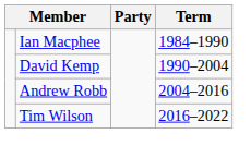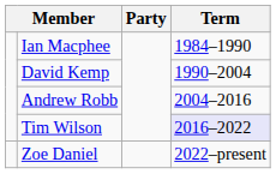 <table class="wikitable">
 <tr>
 <th colspan="2">Member</th>
 <th>Party</th>
 <th>Term</th>
 </tr>
 <tr>
 <td rowspan=4 > </td>
 <td><a href='#'>Ian Macphee</a></td>
 <td rowspan=4></td>
 <td><a href='#'>1984</a>–1990</td>
 </tr>
 <tr>
 <td><a href='#'>David Kemp</a></td>
 <td><a href='#'>1990</a>–2004</td>
 </tr>
 <tr>
 <td><a href='#'>Andrew Robb</a></td>
 <td><a href='#'>2004</a>–2016</td>
 </tr>
 <tr>
 <td><a href='#'>Tim Wilson</a></td>
-<td><a href='#'>2016</a>–2022</td>
+<td style="background: lavender;"><a href='#'>2016</a>–2022</td>
+</tr>
+<tr>
+<td> </td>
+<td><a href='#'>Zoe Daniel</a></td>
+<td></td>
+<td><a href='#'>2022</a>–present</td>
 </tr>
 </table>
